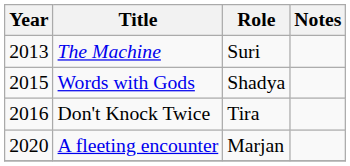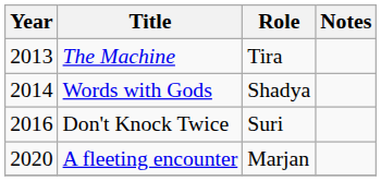 <table class="wikitable sortable" >
 <tr>
 <th>Year</th>
 <th>Title</th>
 <th>Role</th>
 <th class="unsortable">Notes</th>
 </tr>
 <tr>
 <td>2013</td>
 <td><a href='#'><em>The Machine</em></a></td>
-<td>Suri</td>
+<td>Tira</td>
 <td></td>
 </tr>
 <tr>
-<td>2015</td>
+<td>2014</td>
 <td><a href='#'>Words with Gods</a></td>
 <td>Shadya</td>
 <td></td>
 </tr>
 <tr>
 <td>2016</td>
 <td>Don't Knock Twice</td>
-<td>Tira</td>
+<td>Suri</td>
 <td></td>
 </tr>
 <tr>
 <td>2020</td>
 <td><a href='#'>A fleeting encounter</a></td>
 <td>Marjan</td>
 <td></td>
 </tr>
 <tr>
 </tr>
 </table>
